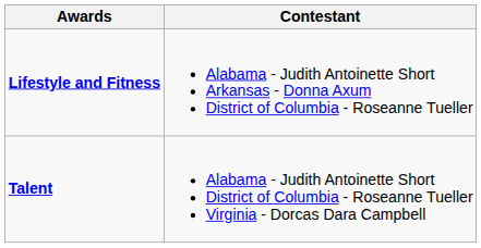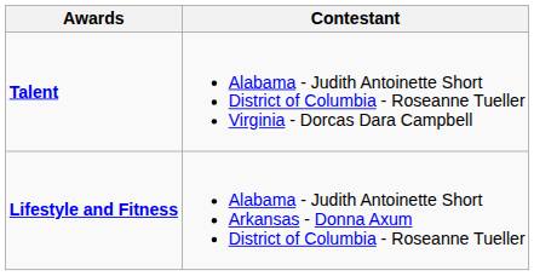 <table class="wikitable">
 <tr>
 <th>Awards</th>
 <th>Contestant</th>
 </tr>
 <tr>
+<td><strong><a href='#'>Talent</a></strong></td>
+<td><br><ul><li> <a href='#'>Alabama</a> - Judith Antoinette Short</li><li> <a href='#'>District of Columbia</a> - Roseanne Tueller</li><li> <a href='#'>Virginia</a> - Dorcas Dara Campbell</li></ul></td>
+</tr>
+<tr>
 <td><strong><a href='#'>Lifestyle and Fitness</a></strong></td>
 <td><br><ul><li> <a href='#'>Alabama</a> - Judith Antoinette Short</li><li> <a href='#'>Arkansas</a> - <a href='#'>Donna Axum</a></li><li> <a href='#'>District of Columbia</a> - Roseanne Tueller</li></ul></td>
 </tr>
-<tr>
-<td><strong><a href='#'>Talent</a></strong></td>
-<td><br><ul><li> <a href='#'>Alabama</a> - Judith Antoinette Short</li><li> <a href='#'>District of Columbia</a> - Roseanne Tueller</li><li> <a href='#'>Virginia</a> - Dorcas Dara Campbell</li></ul></td>
-</tr>
 </table>
